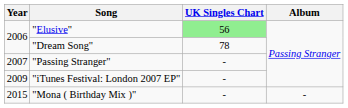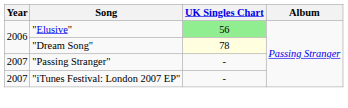 <table class="wikitable">
 <tr>
 <th>Year</th>
 <th>Song</th>
 <th><a href='#'>UK Singles Chart</a></th>
 <th>Album</th>
 </tr>
 <tr>
 <td rowspan="2">2006</td>
 <td>"<a href='#'>Elusive</a>"</td>
 <td align="center" style="background: lightgreen;">56</td>
 <td rowspan="4"><em><a href='#'>Passing Stranger</a></em></td>
 </tr>
 <tr>
 <td>"Dream Song"</td>
-<td align="center">78</td>
+<td align="center" style="background: lightyellow;">78</td>
 </tr>
 <tr>
 <td>2007</td>
 <td>"Passing Stranger"</td>
 <td align="center">-</td>
 </tr>
 <tr>
-<td>2009</td>
+<td>2007</td>
 <td>"iTunes Festival: London 2007 EP"</td>
 <td align="center">-</td>
 </tr>
-<tr>
-<td>2015</td>
-<td>"Mona ( Birthday Mix )"</td>
-<td align="center">-</td>
-<td align="center">-</td>
-</tr>
 </table>
